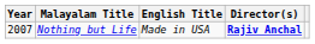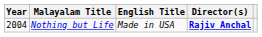 <table class="wikitable sortable">
 <tr>
 <th>Year</th>
 <th>Malayalam Title</th>
 <th>English Title</th>
 <th>Director(s)</th>
 <th class="unsortable"></th>
 </tr>
 <tr>
-<td>2007</td>
+<td>2004</td>
 <td><em><a href='#'>Nothing but Life</a></em></td>
 <td><em>Made in USA</em></td>
 <td><strong><a href='#'>Rajiv Anchal</a></strong></td>
 <td></td>
 </tr>
 </table>
